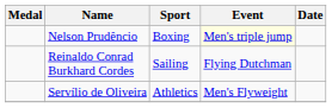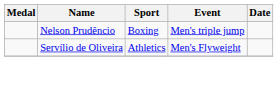 <table class="wikitable sortable"  style="font-size:95%">
 <tr>
 <th>Medal</th>
 <th>Name</th>
 <th>Sport</th>
 <th>Event</th>
 <th>Date</th>
 </tr>
 <tr>
 <td></td>
 <td><a href='#'>Nelson Prudêncio</a></td>
 <td><a href='#'>Boxing</a></td>
-<td style="background: lightyellow;"><a href='#'>Men's triple jump</a></td>
-<td></td>
-</tr>
-<tr>
-<td></td>
-<td><a href='#'>Reinaldo Conrad</a><br><a href='#'>Burkhard Cordes</a></td>
-<td><a href='#'>Sailing</a></td>
-<td><a href='#'>Flying Dutchman</a></td>
+<td><a href='#'>Men's triple jump</a></td>
 <td></td>
 </tr>
 <tr>
 <td></td>
 <td><a href='#'>Servílio de Oliveira</a></td>
 <td><a href='#'>Athletics</a></td>
 <td><a href='#'>Men's Flyweight</a></td>
 <td></td>
 </tr>
 <tr>
 </tr>
 </table>
